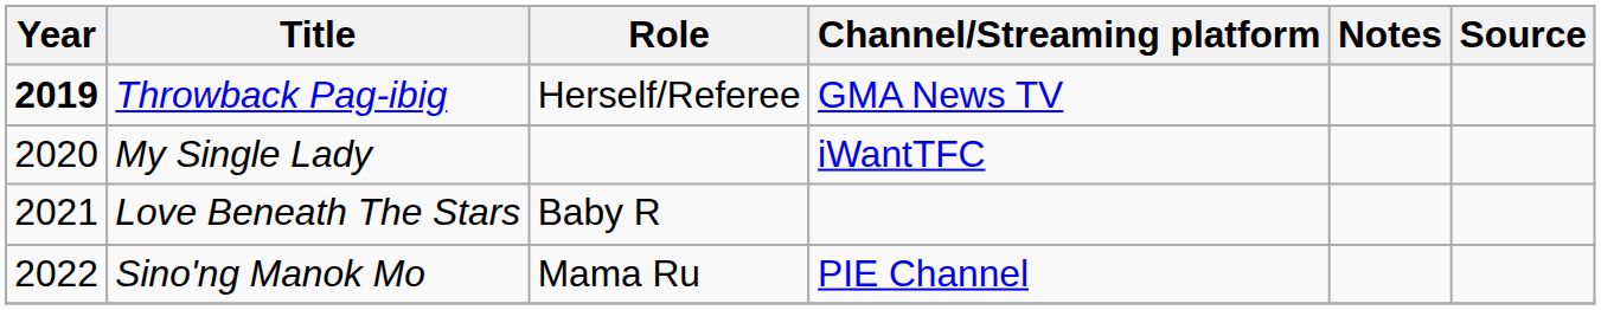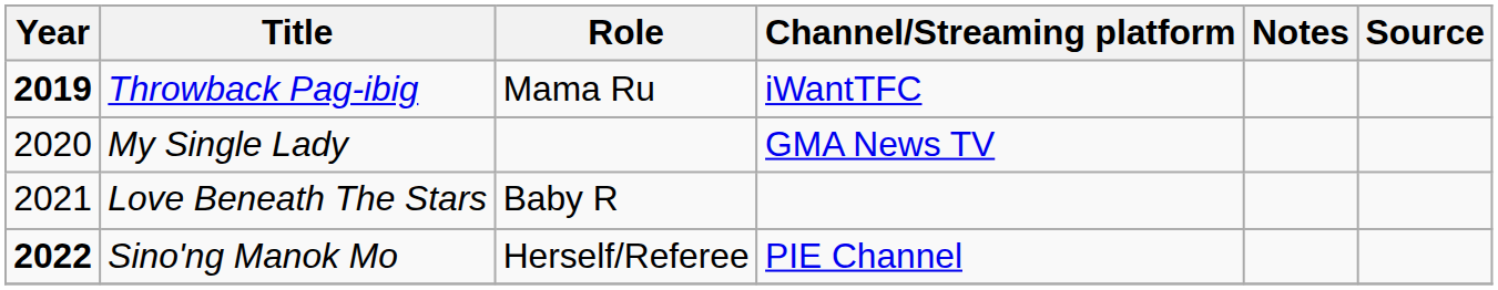 <table class="wikitable" >
 <tr>
 <th>Year</th>
 <th>Title</th>
 <th>Role</th>
 <th>Channel/Streaming platform</th>
 <th class="unsortable">Notes </th>
 <th class="unsortable">Source </th>
 </tr>
 <tr>
 <td><strong>2019</strong></td>
 <td><em><a href='#'>Throwback Pag-ibig</a></em></td>
-<td>Herself/Referee</td>
-<td><a href='#'>GMA News TV</a></td>
+<td>Mama Ru</td>
+<td><a href='#'>iWantTFC</a></td>
 <td></td>
 <td></td>
 </tr>
 <tr>
 <td>2020</td>
 <td><em>My Single Lady</em></td>
 <td></td>
-<td><a href='#'>iWantTFC</a></td>
+<td><a href='#'>GMA News TV</a></td>
 <td></td>
 <td></td>
 </tr>
 <tr>
 <td>2021</td>
 <td><em>Love Beneath The Stars</em></td>
 <td>Baby R</td>
 <td></td>
 <td></td>
 <td></td>
 </tr>
 <tr>
-<td>2022</td>
+<td><strong>2022</strong></td>
 <td><em>Sino'ng Manok Mo</em></td>
-<td>Mama Ru</td>
+<td>Herself/Referee</td>
 <td><a href='#'>PIE Channel</a></td>
 <td></td>
 <td></td>
 </tr>
 <tr>
 </tr>
 </table>
